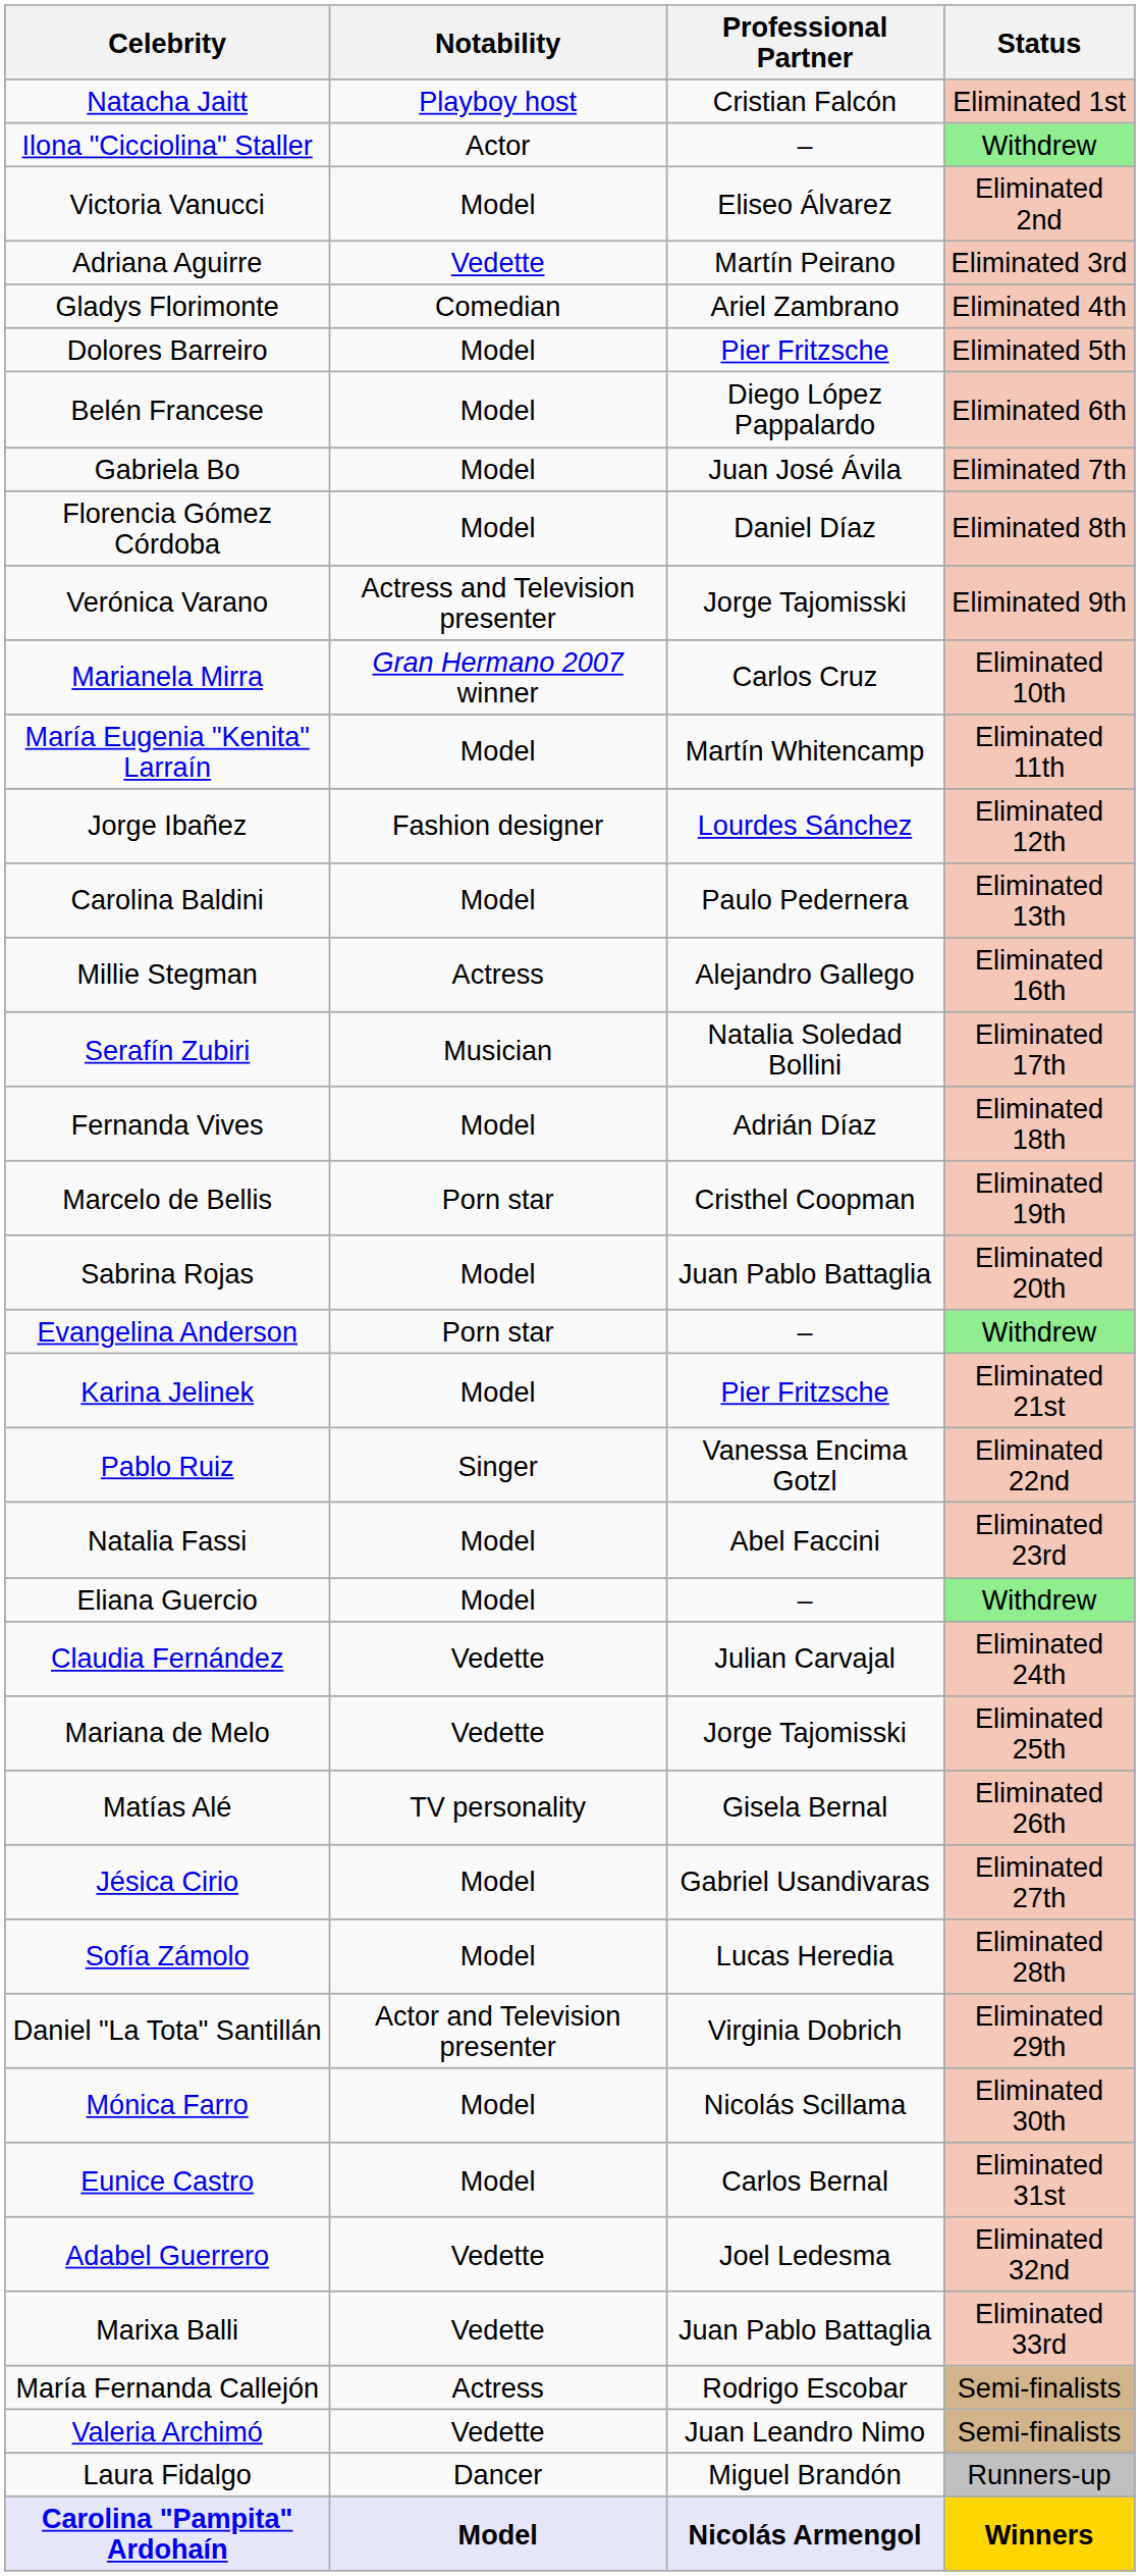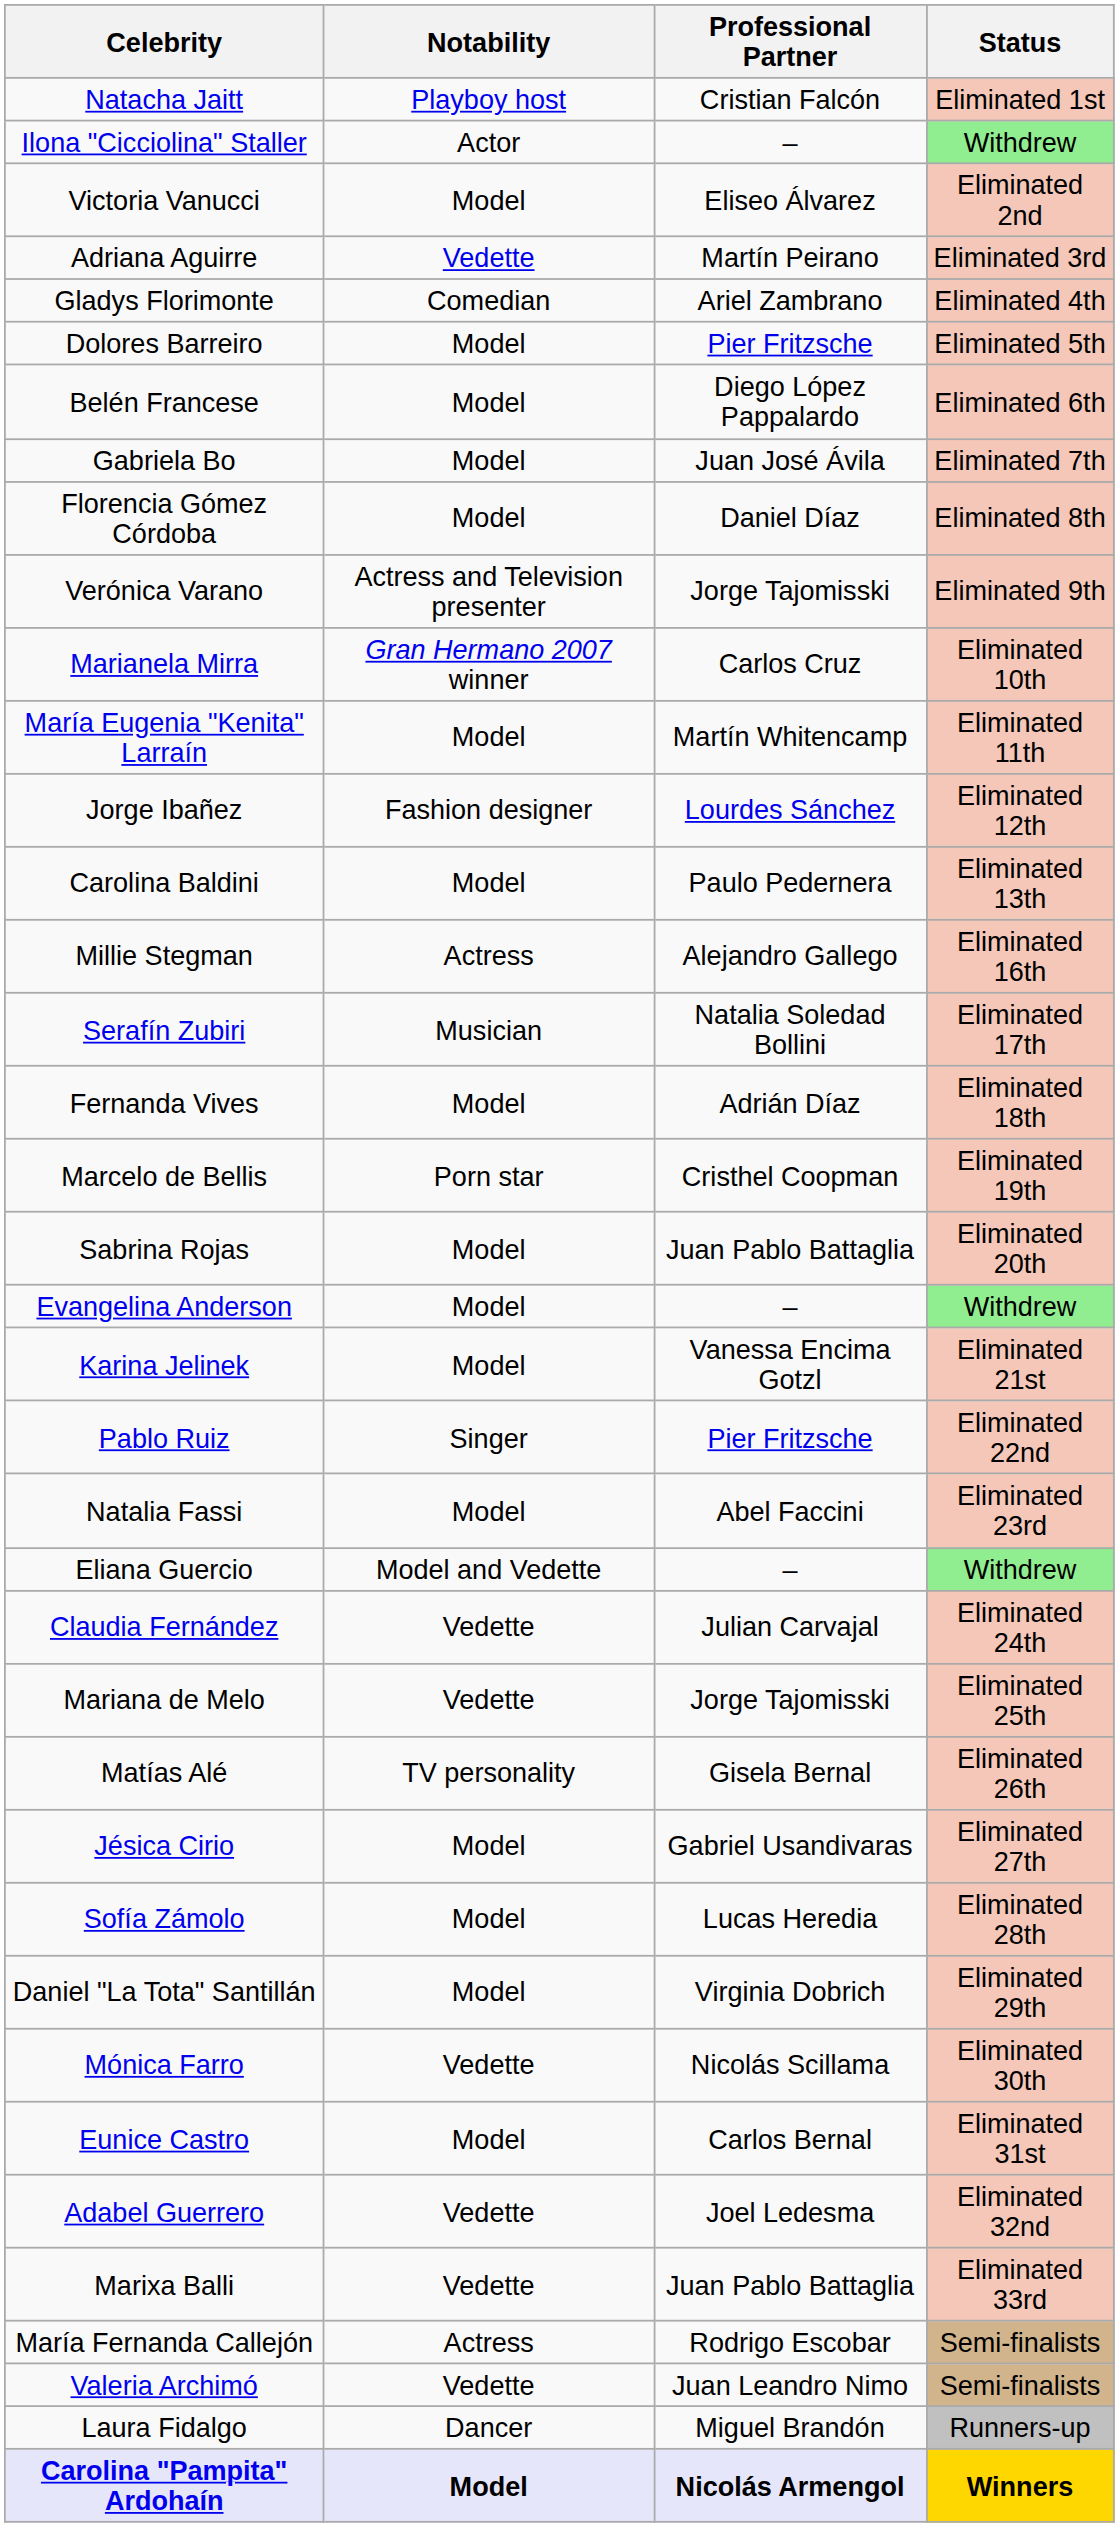 <table class="wikitable sortable" style="margin:auto;text-align:center;font-size:95%;">
 <tr>
 <th>Celebrity</th>
 <th>Notability</th>
 <th>Professional Partner</th>
 <th>Status</th>
 </tr>
 <tr>
 <td><a href='#'>Natacha Jaitt</a></td>
 <td><a href='#'>Playboy host</a></td>
 <td>Cristian Falcón</td>
 <td style="background:#f4c7b8">Eliminated 1st<br></td>
 </tr>
 <tr>
 <td><a href='#'>Ilona "Cicciolina" Staller</a></td>
 <td>Actor</td>
 <td>–</td>
 <td style="background:lightgreen;">Withdrew</td>
 </tr>
 <tr>
 <td>Victoria Vanucci</td>
 <td>Model</td>
 <td>Eliseo Álvarez</td>
 <td style="background:#f4c7b8">Eliminated 2nd<br></td>
 </tr>
 <tr>
 <td>Adriana Aguirre</td>
 <td><a href='#'>Vedette</a></td>
 <td>Martín Peirano</td>
 <td style="background:#f4c7b8">Eliminated 3rd<br></td>
 </tr>
 <tr>
 <td>Gladys Florimonte</td>
 <td>Comedian</td>
 <td>Ariel Zambrano</td>
 <td style="background:#f4c7b8">Eliminated 4th<br></td>
 </tr>
 <tr>
 <td>Dolores Barreiro</td>
 <td>Model</td>
 <td><a href='#'>Pier Fritzsche</a></td>
 <td style="background:#f4c7b8">Eliminated 5th<br></td>
 </tr>
 <tr>
 <td>Belén Francese</td>
 <td>Model</td>
 <td>Diego López Pappalardo</td>
 <td style="background:#f4c7b8">Eliminated 6th<br></td>
 </tr>
 <tr>
 <td>Gabriela Bo</td>
 <td>Model</td>
 <td>Juan José Ávila</td>
 <td style="background:#f4c7b8">Eliminated 7th<br></td>
 </tr>
 <tr>
 <td>Florencia Gómez Córdoba</td>
 <td>Model</td>
 <td>Daniel Díaz</td>
 <td style="background:#f4c7b8">Eliminated 8th<br></td>
 </tr>
 <tr>
 <td>Verónica Varano</td>
 <td>Actress and Television presenter</td>
 <td>Jorge Tajomisski</td>
 <td style="background:#f4c7b8">Eliminated 9th<br></td>
 </tr>
 <tr>
 <td><a href='#'>Marianela Mirra</a></td>
 <td><em><a href='#'>Gran Hermano 2007</a></em> winner</td>
 <td>Carlos Cruz</td>
 <td style="background:#f4c7b8">Eliminated 10th<br></td>
 </tr>
 <tr>
 <td><a href='#'>María Eugenia "Kenita" Larraín</a></td>
 <td>Model</td>
 <td>Martín Whitencamp</td>
 <td style="background:#f4c7b8">Eliminated 11th<br></td>
 </tr>
 <tr>
 <td>Jorge Ibañez</td>
 <td>Fashion designer</td>
 <td><a href='#'>Lourdes Sánchez</a></td>
 <td style="background:#f4c7b8">Eliminated 12th<br></td>
 </tr>
 <tr>
 <td>Carolina Baldini</td>
 <td>Model</td>
 <td>Paulo Pedernera</td>
 <td style="background:#f4c7b8">Eliminated 13th<br></td>
 </tr>
 <tr>
 <td>Millie Stegman</td>
 <td>Actress</td>
 <td>Alejandro Gallego</td>
 <td style="background:#f4c7b8">Eliminated 16th<br></td>
 </tr>
 <tr>
 <td><a href='#'>Serafín Zubiri</a></td>
 <td>Musician</td>
 <td>Natalia Soledad Bollini</td>
 <td style="background:#f4c7b8">Eliminated 17th<br></td>
 </tr>
 <tr>
 <td>Fernanda Vives</td>
 <td>Model</td>
 <td>Adrián Díaz</td>
 <td style="background:#f4c7b8">Eliminated 18th<br></td>
 </tr>
 <tr>
 <td>Marcelo de Bellis</td>
 <td>Porn star</td>
 <td>Cristhel Coopman</td>
 <td style="background:#f4c7b8">Eliminated 19th<br></td>
 </tr>
 <tr>
 <td>Sabrina Rojas</td>
 <td>Model</td>
 <td>Juan Pablo Battaglia</td>
 <td style="background:#f4c7b8">Eliminated 20th<br></td>
 </tr>
 <tr>
 <td><a href='#'>Evangelina Anderson</a></td>
-<td>Porn star</td>
+<td>Model</td>
 <td>–</td>
 <td style="background:lightgreen;">Withdrew</td>
 </tr>
 <tr>
 <td><a href='#'>Karina Jelinek</a></td>
 <td>Model</td>
-<td><a href='#'>Pier Fritzsche</a></td>
+<td>Vanessa Encima Gotzl</td>
 <td style="background:#f4c7b8">Eliminated 21st<br></td>
 </tr>
 <tr>
 <td><a href='#'>Pablo Ruiz</a></td>
 <td>Singer</td>
-<td>Vanessa Encima Gotzl</td>
+<td><a href='#'>Pier Fritzsche</a></td>
 <td style="background:#f4c7b8">Eliminated 22nd<br></td>
 </tr>
 <tr>
 <td>Natalia Fassi</td>
 <td>Model</td>
 <td>Abel Faccini</td>
 <td style="background:#f4c7b8">Eliminated 23rd<br></td>
 </tr>
 <tr>
 <td>Eliana Guercio</td>
-<td>Model</td>
+<td>Model and Vedette</td>
 <td>–</td>
 <td style="background:lightgreen;">Withdrew</td>
 </tr>
 <tr>
 <td><a href='#'>Claudia Fernández</a></td>
 <td>Vedette</td>
 <td>Julian Carvajal</td>
 <td style="background:#f4c7b8">Eliminated 24th<br></td>
 </tr>
 <tr>
 <td>Mariana de Melo</td>
 <td>Vedette</td>
 <td>Jorge Tajomisski</td>
 <td style="background:#f4c7b8">Eliminated 25th<br></td>
 </tr>
 <tr>
 <td>Matías Alé</td>
 <td>TV personality</td>
 <td>Gisela Bernal</td>
 <td style="background:#f4c7b8">Eliminated 26th<br></td>
 </tr>
 <tr>
 <td><a href='#'>Jésica Cirio</a></td>
 <td>Model</td>
 <td>Gabriel Usandivaras</td>
 <td style="background:#f4c7b8">Eliminated 27th<br></td>
 </tr>
 <tr>
 <td><a href='#'>Sofía Zámolo</a></td>
 <td>Model</td>
 <td>Lucas Heredia</td>
 <td style="background:#f4c7b8">Eliminated 28th<br></td>
 </tr>
 <tr>
 <td>Daniel "La Tota" Santillán</td>
-<td>Actor and Television presenter</td>
+<td>Model</td>
 <td>Virginia Dobrich</td>
 <td style="background:#f4c7b8">Eliminated 29th<br></td>
 </tr>
 <tr>
 <td><a href='#'>Mónica Farro</a></td>
-<td>Model</td>
+<td>Vedette</td>
 <td>Nicolás Scillama</td>
 <td style="background:#f4c7b8">Eliminated 30th<br></td>
 </tr>
 <tr>
 <td><a href='#'>Eunice Castro</a></td>
 <td>Model</td>
 <td>Carlos Bernal</td>
 <td style="background:#f4c7b8">Eliminated 31st<br></td>
 </tr>
 <tr>
 <td><a href='#'>Adabel Guerrero</a></td>
 <td>Vedette</td>
 <td>Joel Ledesma</td>
 <td style="background:#f4c7b8">Eliminated 32nd<br></td>
 </tr>
 <tr>
 <td>Marixa Balli</td>
 <td>Vedette</td>
 <td>Juan Pablo Battaglia</td>
 <td style="background:#f4c7b8">Eliminated 33rd<br></td>
 </tr>
 <tr>
 <td>María Fernanda Callejón</td>
 <td>Actress</td>
 <td>Rodrigo Escobar</td>
 <td style="background:tan">Semi-finalists<br></td>
 </tr>
 <tr>
 <td><a href='#'>Valeria Archimó</a></td>
 <td>Vedette</td>
 <td>Juan Leandro Nimo</td>
 <td style="background:tan">Semi-finalists<br></td>
 </tr>
 <tr>
 <td>Laura Fidalgo</td>
 <td>Dancer</td>
 <td>Miguel Brandón</td>
 <td style="background:silver">Runners-up<br></td>
 </tr>
 <tr>
 <td style="background:lavender"><strong><a href='#'>Carolina "Pampita" Ardohaín</a></strong></td>
 <td style="background:lavender"><strong>Model</strong></td>
 <td style="background:lavender"><strong>Nicolás Armengol</strong></td>
 <td style="background:gold"><strong>Winners</strong><br></td>
 </tr>
 </table>
